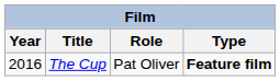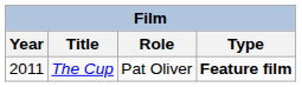 <table class="wikitable" style="font-size: 90%;">
 <tr>
 <th colspan="4" style="background: LightSteelBlue;">Film</th>
 </tr>
 <tr>
 <th>Year</th>
 <th>Title</th>
 <th>Role</th>
 <th>Type</th>
 </tr>
 <tr>
-<td>2016</td>
+<td>2011</td>
 <td><em><a href='#'>The Cup</a></em></td>
 <td>Pat Oliver</td>
 <td><strong>Feature film</strong></td>
 </tr>
 </table>
